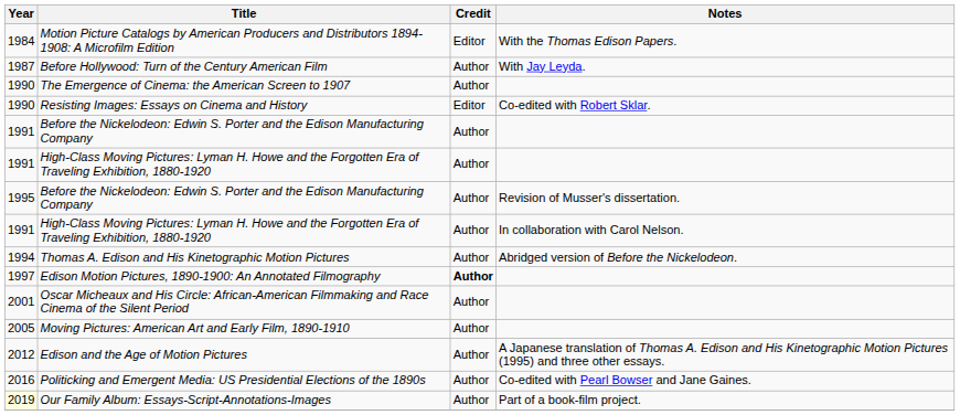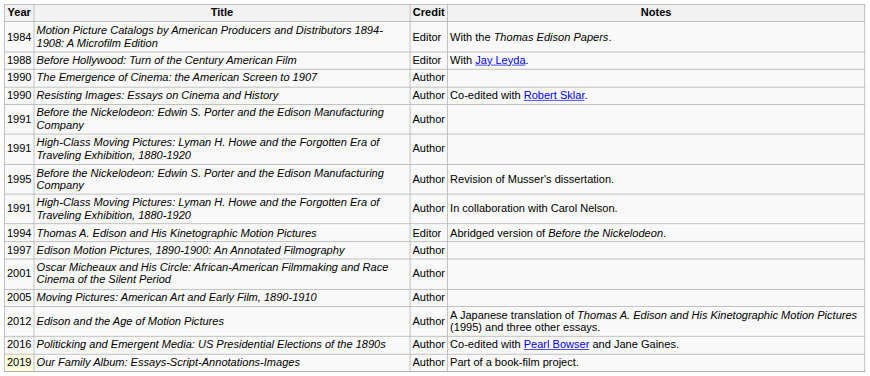 <table class="wikitable sortable">
 <tr>
 <th>Year</th>
 <th>Title</th>
 <th>Credit</th>
 <th>Notes</th>
 </tr>
 <tr>
 <td>1984</td>
 <td><em>Motion Picture Catalogs by American Producers and Distributors 1894-1908: A Microfilm Edition</em></td>
 <td>Editor</td>
 <td style="text-align:left;">With the <em>Thomas Edison Papers</em>.</td>
 </tr>
 <tr>
-<td>1987</td>
+<td>1988</td>
 <td><em>Before Hollywood: Turn of the Century American Film</em></td>
-<td>Author</td>
+<td>Editor</td>
 <td style="text-align:left;">With <a href='#'>Jay Leyda</a>.</td>
 </tr>
 <tr>
 <td>1990</td>
 <td><em>The Emergence of Cinema: the American Screen to 1907</em></td>
 <td>Author</td>
 <td style="text-align:left;"></td>
 </tr>
 <tr>
 <td>1990</td>
 <td><em>Resisting Images: Essays on Cinema and History</em></td>
-<td>Editor</td>
+<td>Author</td>
 <td style="text-align:left;">Co-edited with <a href='#'>Robert Sklar</a>.</td>
 </tr>
 <tr>
 <td>1991</td>
 <td><em>Before the Nickelodeon: Edwin S. Porter and the Edison Manufacturing Company</em></td>
 <td>Author</td>
 <td style="text-align:left;"></td>
 </tr>
 <tr>
 <td>1991</td>
 <td><em>High-Class Moving Pictures: Lyman H. Howe and the Forgotten Era of Traveling Exhibition, 1880-1920</em></td>
 <td>Author</td>
 <td style="text-align:left;"></td>
 </tr>
 <tr>
 <td>1995</td>
 <td><em>Before the Nickelodeon: Edwin S. Porter and the Edison Manufacturing Company</em></td>
 <td>Author</td>
 <td style="text-align:left;">Revision of Musser's dissertation.</td>
 </tr>
 <tr>
 <td>1991</td>
 <td><em>High-Class Moving Pictures: Lyman H. Howe and the Forgotten Era of Traveling Exhibition, 1880-1920 </em></td>
 <td>Author</td>
 <td style="text-align:left;">In collaboration with Carol Nelson.</td>
 </tr>
 <tr>
 <td>1994</td>
 <td><em>Thomas A. Edison and His Kinetographic Motion Pictures </em></td>
-<td>Author</td>
+<td>Editor</td>
 <td style="text-align:left;">Abridged version of <em>Before the Nickelodeon</em>.</td>
 </tr>
 <tr>
 <td>1997</td>
 <td><em>Edison Motion Pictures, 1890-1900: An Annotated Filmography</em></td>
-<td><strong>Author</strong></td>
+<td>Author</td>
 <td style="text-align:left;"></td>
 </tr>
 <tr>
 <td>2001</td>
 <td><em>Oscar Micheaux and His Circle: African-American Filmmaking and Race Cinema of the Silent Period</em></td>
 <td>Author</td>
 <td style="text-align:left;"></td>
 </tr>
 <tr>
 <td>2005</td>
 <td><em>Moving Pictures: American Art and Early Film, 1890-1910</em></td>
 <td>Author</td>
 <td style="text-align:left;"></td>
 </tr>
 <tr>
 <td>2012</td>
 <td><em>Edison and the Age of Motion Pictures </em></td>
 <td>Author</td>
 <td style="text-align:left;">A Japanese translation of <em>Thomas A. Edison and His Kinetographic Motion Pictures</em> (1995) and three other essays.</td>
 </tr>
 <tr>
 <td>2016</td>
 <td><em>Politicking and Emergent Media: US Presidential Elections of the 1890s</em></td>
 <td>Author</td>
 <td style="text-align:left;">Co-edited with <a href='#'>Pearl Bowser</a> and Jane Gaines.</td>
 </tr>
 <tr>
 <td style="background: lightyellow;">2019</td>
 <td><em>Our Family Album: Essays-Script-Annotations-Images</em></td>
 <td>Author</td>
 <td style="text-align:left;">Part of a book-film project.</td>
 </tr>
 <tr>
 </tr>
 </table>
